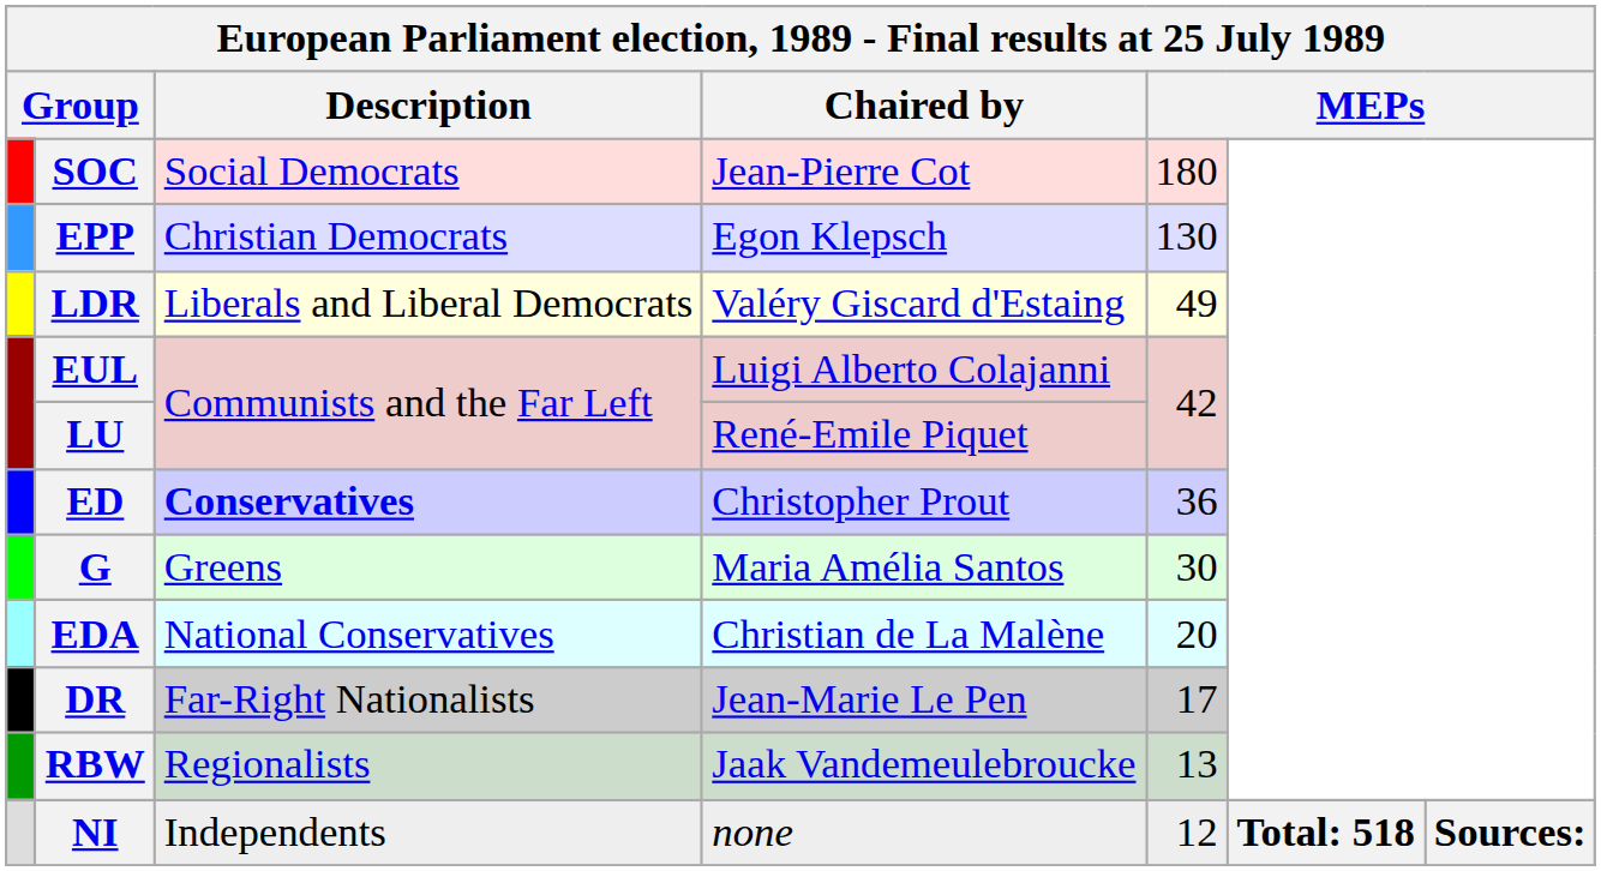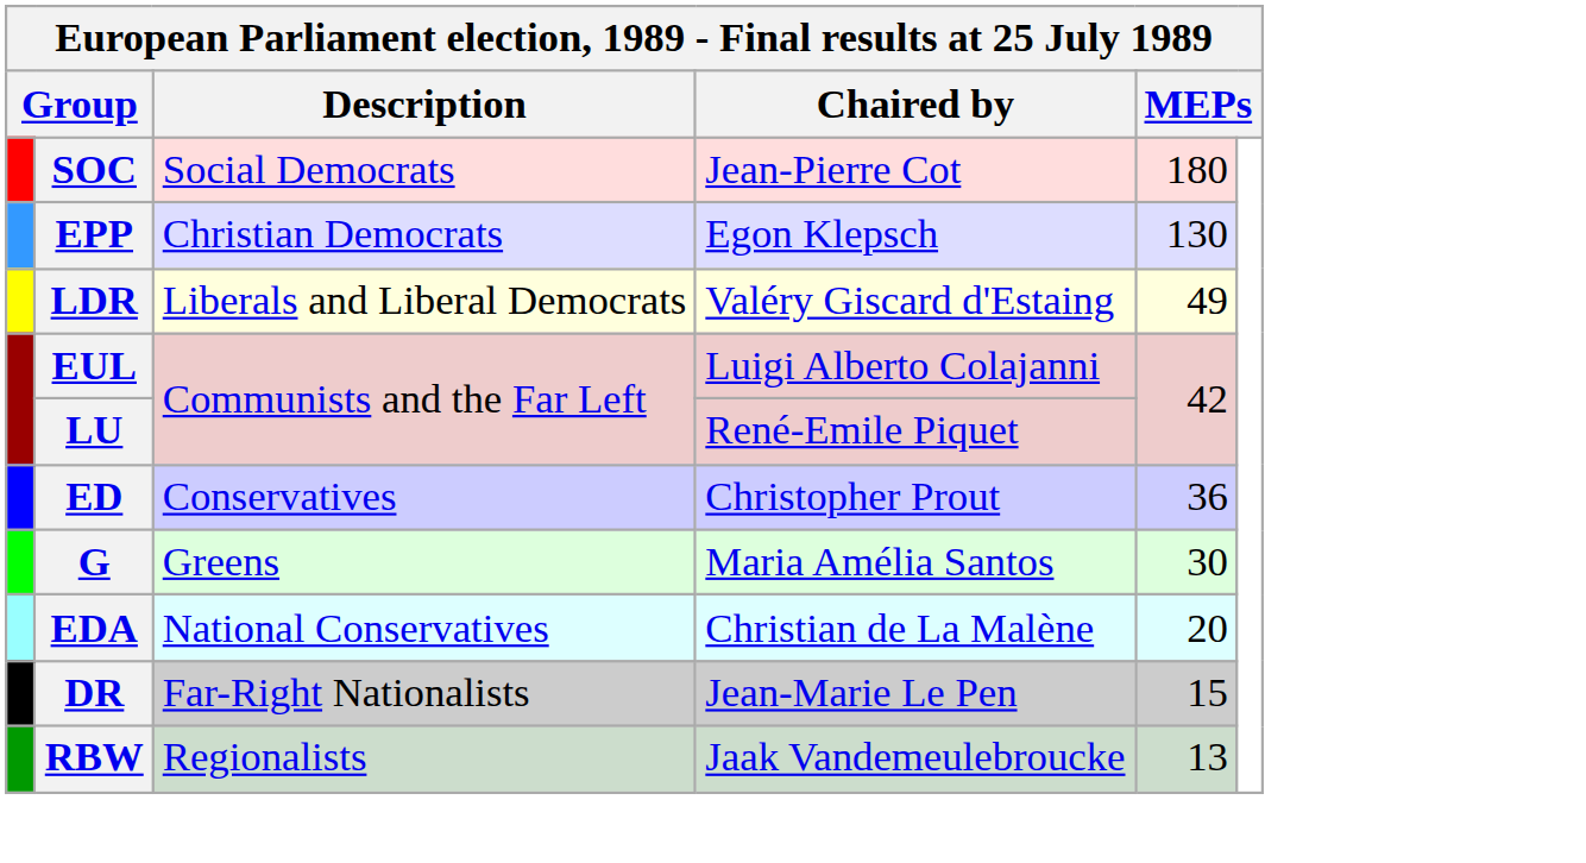 <table class="wikitable">
 <tr>
 <th colspan="7">European Parliament election, 1989 - Final results at 25 July 1989</th>
 </tr>
 <tr>
 <th colspan="2"><a href='#'>Group</a></th>
 <th>Description</th>
 <th>Chaired by</th>
 <th colspan=3><a href='#'>MEPs</a></th>
 </tr>
 <tr>
 <th style="background-color:#FF0000; width: 3px;"> </th>
 <th><a href='#'>SOC</a></th>
 <td style="background-color:#FFDDDD;"><a href='#'>Social Democrats</a></td>
 <td style="background-color:#FFDDDD;"><a href='#'>Jean-Pierre Cot</a></td>
 <td style="background-color:#FFDDDD;text-align:right;">180</td>
 <td rowspan="10" colspan="2" style="text-align:center;vertical-align:middle;background:#ffffff"></td>
 </tr>
 <tr>
 <th style="background-color:#3399FF; width: 3px;"> </th>
 <th><a href='#'>EPP</a></th>
 <td style="background-color:#DDDDFF;"><a href='#'>Christian Democrats</a></td>
 <td style="background-color:#DDDDFF;"><a href='#'>Egon Klepsch</a></td>
 <td style="background-color:#DDDDFF;text-align:right;">130</td>
 </tr>
 <tr>
 <th style="background-color:#FFFF00; width: 3px;"> </th>
 <th><a href='#'>LDR</a></th>
 <td style="background-color:#FFFFDD;"><a href='#'>Liberals</a> and Liberal Democrats</td>
 <td style="background-color:#FFFFDD;"><a href='#'>Valéry Giscard d'Estaing</a></td>
 <td style="background-color:#FFFFDD;text-align:right;">49</td>
 </tr>
 <tr>
 <th rowspan="2" style="background-color:#990000; width: 3px;"> </th>
 <th><a href='#'>EUL</a></th>
 <td rowspan="2" style="background-color:#EECCCC;"><a href='#'>Communists</a> and the <a href='#'>Far Left</a></td>
 <td style="background-color:#EECCCC;"><a href='#'>Luigi Alberto Colajanni</a></td>
 <td rowspan="2" style="background-color:#EECCCC;text-align:right;">42</td>
 </tr>
 <tr>
 <th><a href='#'>LU</a></th>
 <td style="background-color:#EECCCC;"><a href='#'>René-Emile Piquet</a></td>
 </tr>
 <tr>
 <th style="background-color:#0000FF; width: 3px;"> </th>
 <th><a href='#'>ED</a></th>
-<td style="background-color:#CCCCFF;"><strong><a href='#'>Conservatives</a></strong></td>
+<td style="background-color:#CCCCFF;"><a href='#'>Conservatives</a></td>
 <td style="background-color:#CCCCFF;"><a href='#'>Christopher Prout</a></td>
 <td style="background-color:#CCCCFF;text-align:right;">36</td>
 </tr>
 <tr>
 <th style="background-color:#00FF00; width: 3px;"> </th>
 <th><a href='#'>G</a></th>
 <td style="background-color:#DDFFDD;"><a href='#'>Greens</a></td>
 <td style="background-color:#DDFFDD;"><a href='#'>Maria Amélia Santos</a></td>
 <td style="background-color:#DDFFDD;text-align:right;">30</td>
 </tr>
 <tr>
 <th style="background-color:#99FFFF; width: 3px;"> </th>
 <th><a href='#'>EDA</a></th>
 <td style="background-color:#DDFFFF;"><a href='#'>National Conservatives</a></td>
 <td style="background-color:#DDFFFF;"><a href='#'>Christian de La Malène</a></td>
 <td style="background-color:#DDFFFF;text-align:right;">20</td>
 </tr>
 <tr>
 <th style="background-color:#000000; width: 3px;"> </th>
 <th><a href='#'>DR</a></th>
 <td style="background-color:#CCCCCC;"><a href='#'>Far-Right</a> Nationalists</td>
 <td style="background-color:#CCCCCC;"><a href='#'>Jean-Marie Le Pen</a></td>
-<td style="background-color:#CCCCCC;text-align:right;">17</td>
+<td style="background-color:#CCCCCC;text-align:right;">15</td>
 </tr>
 <tr>
 <th style="background-color:#009900; width: 3px;"> </th>
 <th><a href='#'>RBW</a></th>
 <td style="background-color:#CCDDCC;"><a href='#'>Regionalists</a></td>
 <td style="background-color:#CCDDCC;"><a href='#'>Jaak Vandemeulebroucke</a></td>
 <td style="background-color:#CCDDCC;text-align:right;">13</td>
 </tr>
-<tr>
-<th style="background-color:#DDDDDD; width: 3px;"> </th>
-<th><a href='#'>NI</a></th>
-<td style="background-color:#EEEEEE;">Independents</td>
-<td style="background-color:#EEEEEE;"><em>none</em></td>
-<td style="background-color:#EEEEEE;text-align:right;">12</td>
-<th>Total: 518</th>
-<th>Sources: </th>
-</tr>
 </table>
